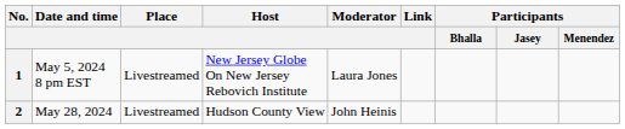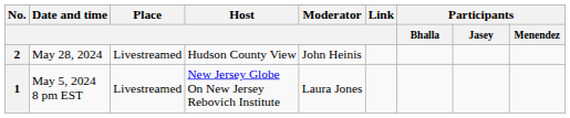 <table class="wikitable" text-align:center;">
 <tr>
 <th style="white-space:nowrap;">No.</th>
 <th>Date and time</th>
 <th>Place</th>
 <th>Host</th>
 <th>Moderator</th>
 <th>Link</th>
 <th scope="col" colspan="3">Participants</th>
 </tr>
 <tr>
 <th colspan="6"><br></th>
 <th scope="col" style="width:4em;"><small>Bhalla</small></th>
 <th scope="col" style="width:4em;"><small>Jasey</small></th>
 <th scope="col" style="width:4em;"><small>Menendez</small></th>
 </tr>
 <tr>
+<th>2</th>
+<td style="white-space:nowrap;">May 28, 2024</td>
+<td style="white-space:nowrap;">Livestreamed</td>
+<td style="white-space:nowrap;">Hudson County View</td>
+<td style="white-space:nowrap;">John Heinis</td>
+<td style="white-space:nowrap;"></td>
+<td></td>
+<td></td>
+<td></td>
+</tr>
+<tr>
 <th>1</th>
 <td style="white-space:nowrap;">May 5, 2024<br>8 pm EST</td>
 <td style="white-space:nowrap;">Livestreamed</td>
 <td style="white-space:nowrap;"><a href='#'>New Jersey Globe</a><br>On New Jersey<br>Rebovich Institute</td>
 <td style="white-space:nowrap;">Laura Jones</td>
 <td style="white-space:nowrap;"></td>
 <td></td>
 <td></td>
 <td></td>
 </tr>
-<tr>
-<th>2</th>
-<td style="white-space:nowrap;">May 28, 2024</td>
-<td style="white-space:nowrap;">Livestreamed</td>
-<td style="white-space:nowrap;">Hudson County View</td>
-<td style="white-space:nowrap;">John Heinis</td>
-<td style="white-space:nowrap;"></td>
-<td></td>
-<td></td>
-<td></td>
-</tr>
 </table>
